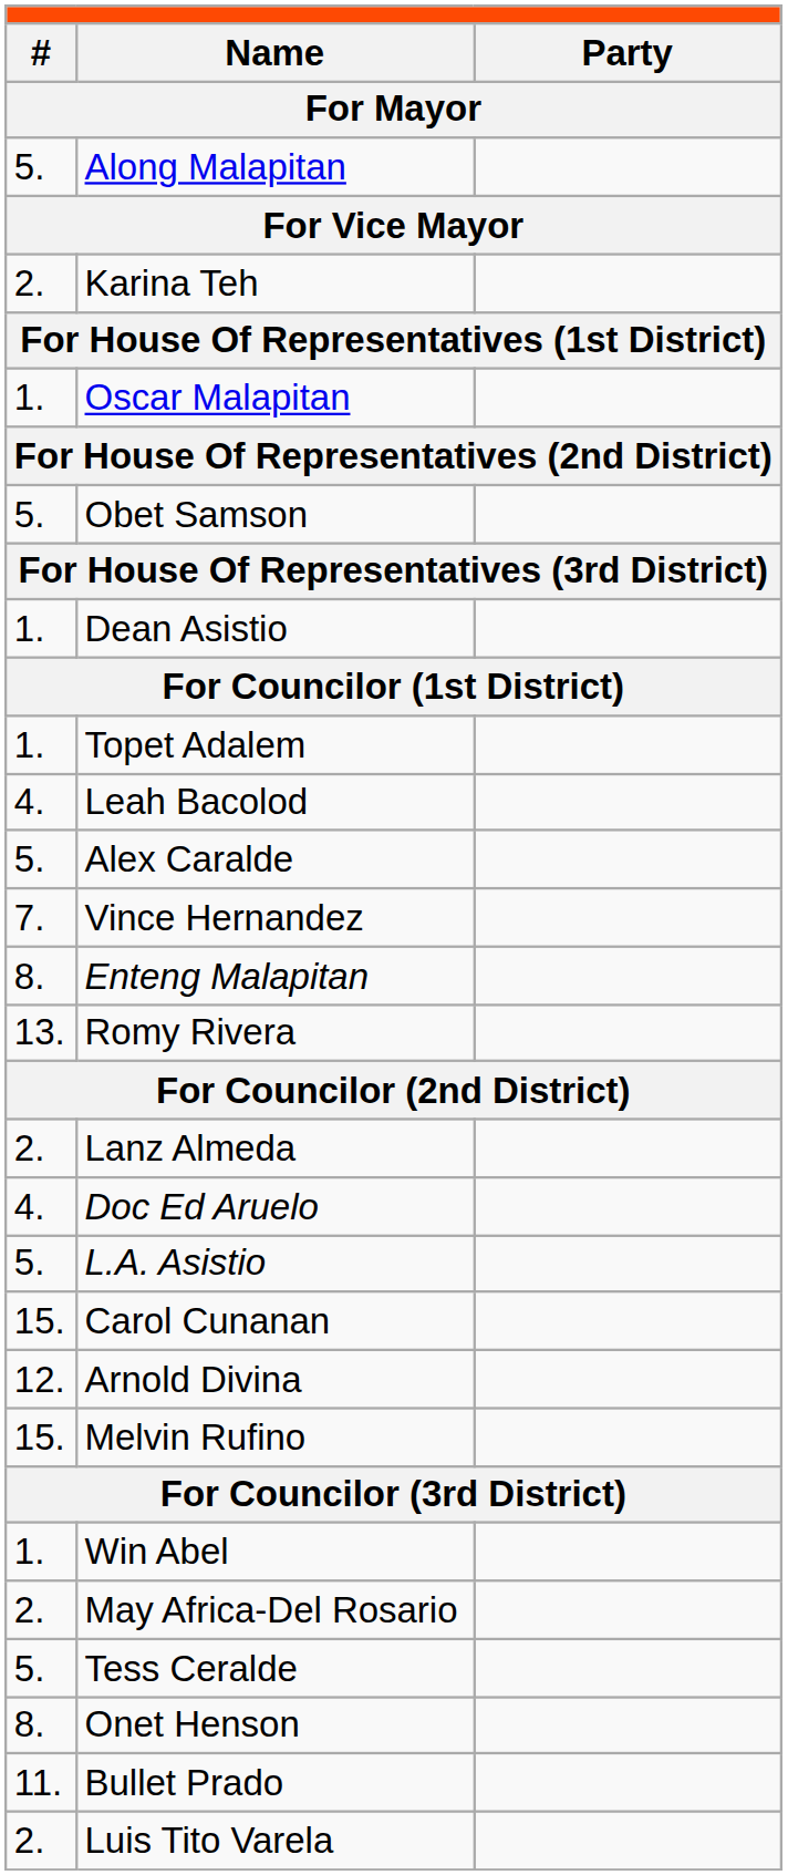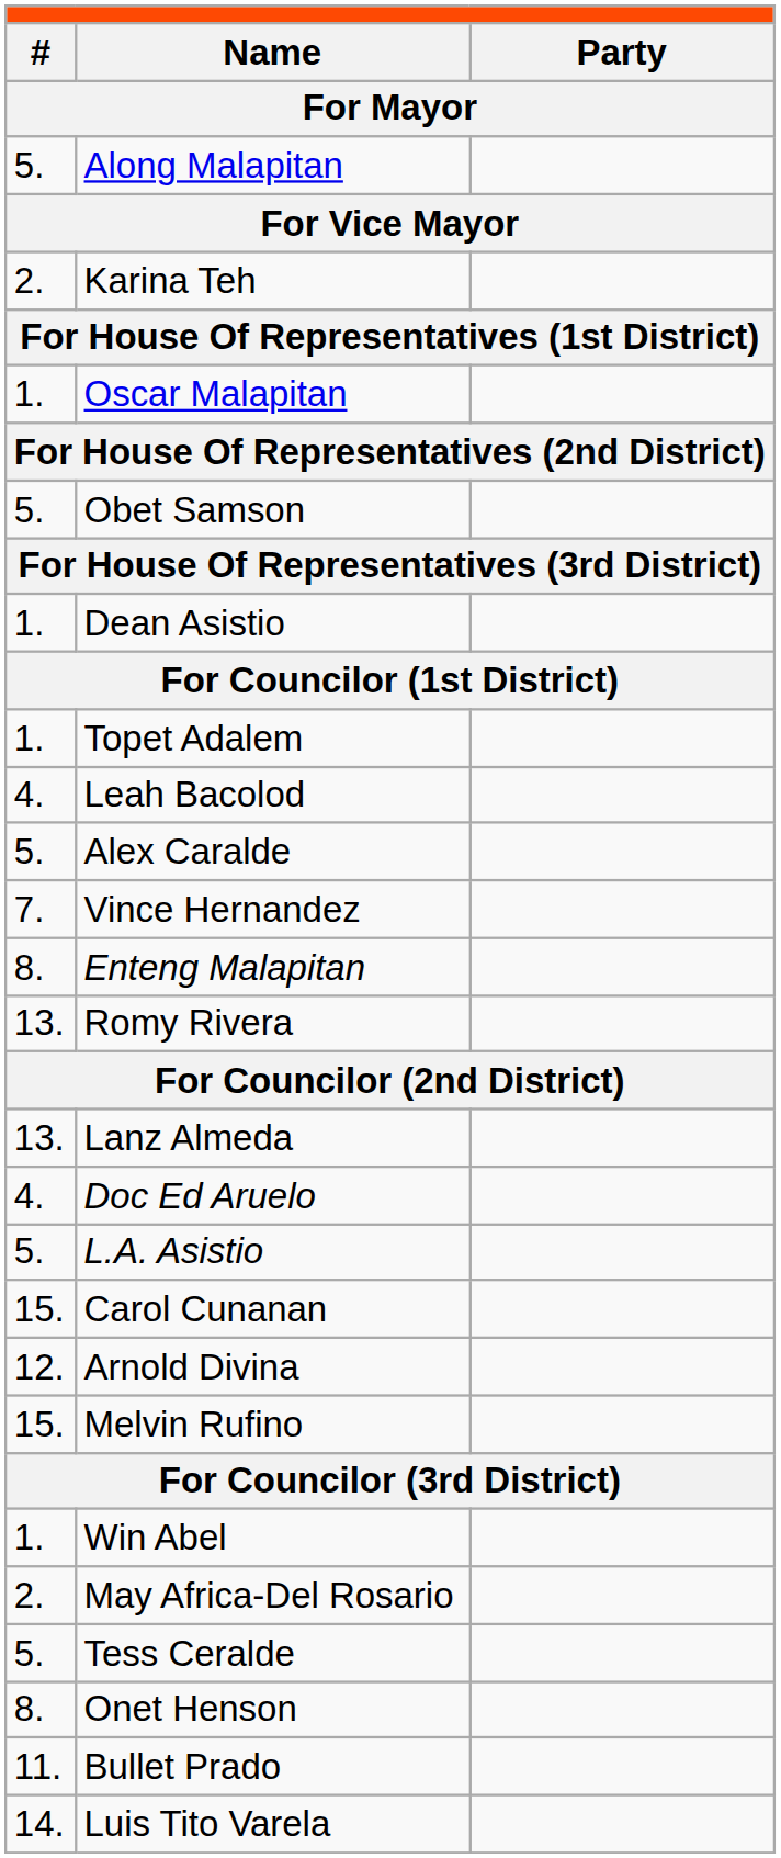 <table class=wikitable style="font-size:90%">
 <tr>
 <td colspan=5 bgcolor=fe4903></td>
 </tr>
 <tr>
 <th>#</th>
 <th width=150px>Name</th>
 <th colspan=2 width=110px>Party</th>
 </tr>
 <tr>
 <th colspan=5>For Mayor</th>
 </tr>
 <tr>
 <td>5.</td>
 <td><a href='#'>Along Malapitan</a></td>
 <td></td>
 </tr>
 <tr>
 <th colspan=5>For Vice Mayor</th>
 </tr>
 <tr>
 <td>2.</td>
 <td>Karina Teh</td>
 <td></td>
 </tr>
 <tr>
 <th colspan=5>For House Of Representatives (1st District)</th>
 </tr>
 <tr>
 <td>1.</td>
 <td><a href='#'>Oscar Malapitan</a></td>
 <td></td>
 </tr>
 <tr>
 <th colspan=5>For House Of Representatives (2nd District)</th>
 </tr>
 <tr>
 <td>5.</td>
 <td>Obet Samson</td>
 <td></td>
 </tr>
 <tr>
 <th colspan=5>For House Of Representatives (3rd District)</th>
 </tr>
 <tr>
 <td>1.</td>
 <td>Dean Asistio</td>
 <td></td>
 </tr>
 <tr>
 <th colspan=5>For Councilor (1st District)</th>
 </tr>
 <tr>
 <td>1.</td>
 <td>Topet Adalem</td>
 <td></td>
 </tr>
 <tr>
 <td>4.</td>
 <td>Leah Bacolod</td>
 <td></td>
 </tr>
 <tr>
 <td>5.</td>
 <td>Alex Caralde</td>
 <td></td>
 </tr>
 <tr>
 <td>7.</td>
 <td>Vince Hernandez</td>
 <td></td>
 </tr>
 <tr>
 <td>8.</td>
 <td><em>Enteng Malapitan</em></td>
 <td></td>
 </tr>
 <tr>
 <td>13.</td>
 <td>Romy Rivera</td>
 <td></td>
 </tr>
 <tr>
 <th colspan=5>For Councilor (2nd District)</th>
 </tr>
 <tr>
-<td>2.</td>
+<td>13.</td>
 <td>Lanz Almeda</td>
 <td></td>
 </tr>
 <tr>
 <td>4.</td>
 <td><em>Doc Ed Aruelo</em></td>
 <td></td>
 </tr>
 <tr>
 <td>5.</td>
 <td><em>L.A. Asistio</em></td>
 <td></td>
 </tr>
 <tr>
 <td>15.</td>
 <td>Carol Cunanan</td>
 <td></td>
 </tr>
 <tr>
 <td>12.</td>
 <td>Arnold Divina</td>
 <td></td>
 </tr>
 <tr>
 <td>15.</td>
 <td>Melvin Rufino</td>
 <td></td>
 </tr>
 <tr>
 <th colspan=5>For Councilor (3rd District)</th>
 </tr>
 <tr>
 <td>1.</td>
 <td>Win Abel</td>
 <td></td>
 </tr>
 <tr>
 <td>2.</td>
 <td>May Africa-Del Rosario</td>
 <td></td>
 </tr>
 <tr>
 <td>5.</td>
 <td>Tess Ceralde</td>
 <td></td>
 </tr>
 <tr>
 <td>8.</td>
 <td>Onet Henson</td>
 <td></td>
 </tr>
 <tr>
 <td>11.</td>
 <td>Bullet Prado</td>
 <td></td>
 </tr>
 <tr>
-<td>2.</td>
+<td>14.</td>
 <td>Luis Tito Varela</td>
 <td></td>
 </tr>
 </table>
